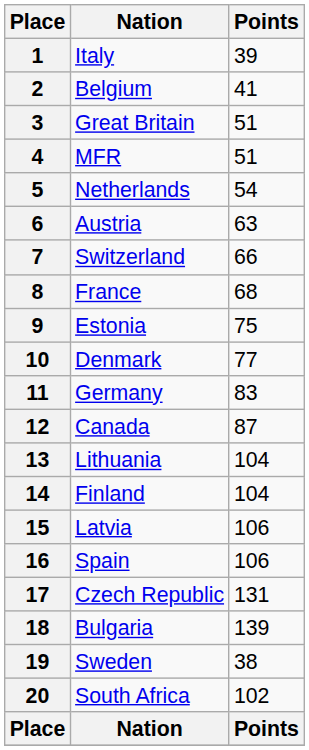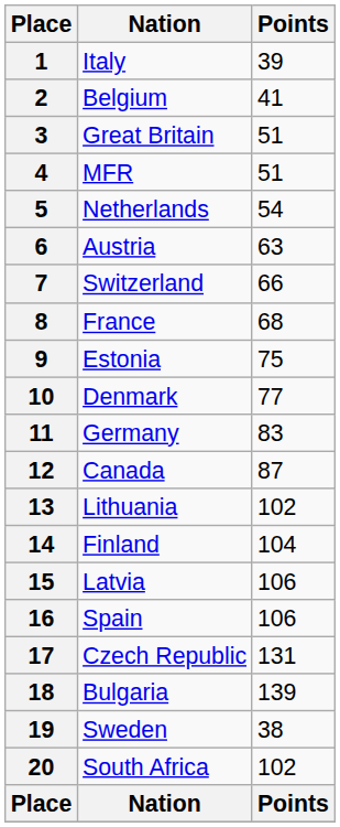 <table class="wikitable" style="font-size: 95%">
 <tr>
 <th>Place</th>
 <th>Nation</th>
 <th>Points</th>
 </tr>
 <tr>
 <th>1</th>
 <td> <a href='#'>Italy</a></td>
 <td>39</td>
 </tr>
 <tr>
 <th>2</th>
 <td> <a href='#'>Belgium</a></td>
 <td>41</td>
 </tr>
 <tr>
 <th>3</th>
 <td> <a href='#'>Great Britain</a></td>
 <td>51</td>
 </tr>
 <tr>
 <th>4</th>
 <td> <a href='#'>MFR</a></td>
 <td>51</td>
 </tr>
 <tr>
 <th>5</th>
 <td> <a href='#'>Netherlands</a></td>
 <td>54</td>
 </tr>
 <tr>
 <th>6</th>
 <td> <a href='#'>Austria</a></td>
 <td>63</td>
 </tr>
 <tr>
 <th>7</th>
 <td> <a href='#'>Switzerland</a></td>
 <td>66</td>
 </tr>
 <tr>
 <th>8</th>
 <td> <a href='#'>France</a></td>
 <td>68</td>
 </tr>
 <tr>
 <th>9</th>
 <td> <a href='#'>Estonia</a></td>
 <td>75</td>
 </tr>
 <tr>
 <th>10</th>
 <td> <a href='#'>Denmark</a></td>
 <td>77</td>
 </tr>
 <tr>
 <th>11</th>
 <td> <a href='#'>Germany</a></td>
 <td>83</td>
 </tr>
 <tr>
 <th>12</th>
 <td> <a href='#'>Canada</a></td>
 <td>87</td>
 </tr>
 <tr>
 <th>13</th>
 <td> <a href='#'>Lithuania</a></td>
-<td>104</td>
+<td>102</td>
 </tr>
 <tr>
 <th>14</th>
 <td> <a href='#'>Finland</a></td>
 <td>104</td>
 </tr>
 <tr>
 <th>15</th>
 <td> <a href='#'>Latvia</a></td>
 <td>106</td>
 </tr>
 <tr>
 <th>16</th>
 <td> <a href='#'>Spain</a></td>
 <td>106</td>
 </tr>
 <tr>
 <th>17</th>
 <td> <a href='#'>Czech Republic</a></td>
 <td>131</td>
 </tr>
 <tr>
 <th>18</th>
 <td> <a href='#'>Bulgaria</a></td>
 <td>139</td>
 </tr>
 <tr>
 <th>19</th>
 <td> <a href='#'>Sweden</a></td>
 <td>38</td>
 </tr>
 <tr>
 <th>20</th>
 <td> <a href='#'>South Africa</a></td>
 <td>102</td>
 </tr>
 <tr>
 <th>Place</th>
 <th>Nation</th>
 <th>Points</th>
 </tr>
 <tr>
 </tr>
 </table>
